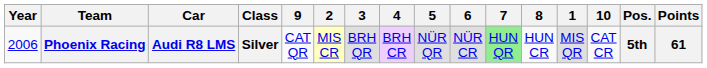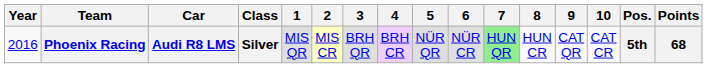 <table class="wikitable" border="1" style="text-align:center; font-size:90%;">
 <tr>
 <th>Year</th>
 <th>Team</th>
 <th>Car</th>
 <th>Class</th>
-<th>9</th>
+<th>1</th>
 <th>2</th>
 <th>3</th>
 <th>4</th>
 <th>5</th>
 <th>6</th>
 <th>7</th>
 <th>8</th>
-<th>1</th>
+<th>9</th>
 <th>10</th>
 <th>Pos.</th>
 <th>Points</th>
 </tr>
 <tr>
-<td><a href='#'>2006</a></td>
+<td><a href='#'>2016</a></td>
 <th><a href='#'>Phoenix Racing</a></th>
 <th><a href='#'>Audi R8 LMS</a></th>
 <th>Silver</th>
-<td><a href='#'>CAT<br>QR</a></td>
+<td style="background:#DFDFDF;"><a href='#'>MIS<br>QR</a><br></td>
 <td style="background:#FFFFBF;"><a href='#'>MIS<br>CR</a><br></td>
 <td style="background:#DFDFDF;"><a href='#'>BRH<br>QR</a><br></td>
 <td style="background:#EFCFFF;"><a href='#'>BRH<br>CR</a><br></td>
 <td style="background:#DFDFDF;"><a href='#'>NÜR<br>QR</a><br></td>
 <td style="background:#DFDFDF;"><a href='#'>NÜR<br>CR</a><br></td>
 <td style="background: lightgreen;"><a href='#'>HUN<br>QR</a></td>
 <td><a href='#'>HUN<br>CR</a></td>
-<td style="background:#DFDFDF;"><a href='#'>MIS<br>QR</a><br></td>
+<td><a href='#'>CAT<br>QR</a></td>
 <td><a href='#'>CAT<br>CR</a></td>
 <th>5th</th>
-<th>61</th>
+<th>68</th>
 </tr>
 </table>
